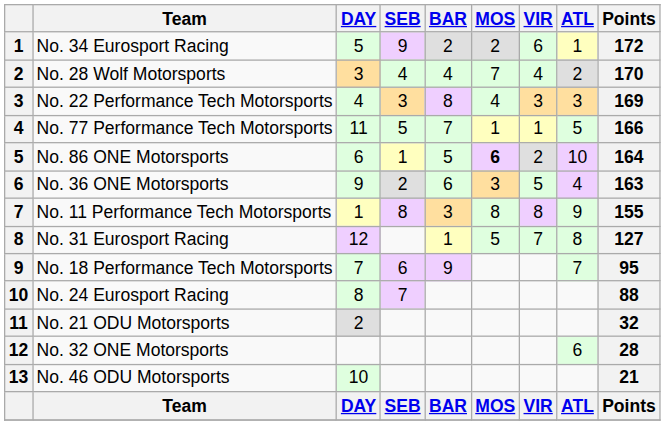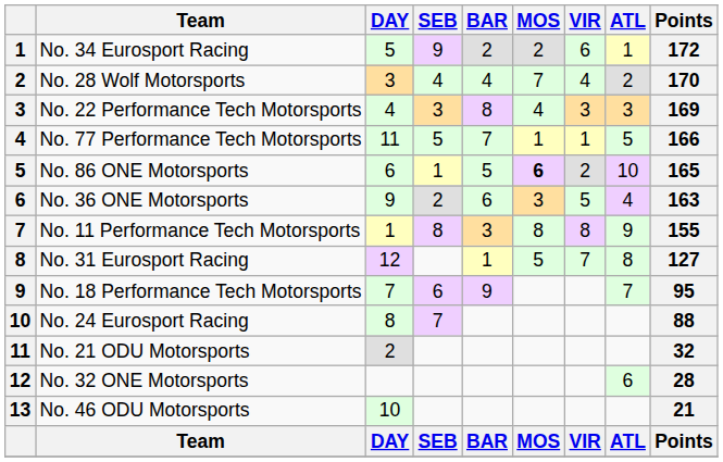 <table class="wikitable" style="font-size: 85%; text-align:center;">
 <tr>
 <th></th>
 <th>Team</th>
 <th><a href='#'>DAY</a></th>
 <th><a href='#'>SEB</a></th>
 <th><a href='#'>BAR</a></th>
 <th><a href='#'>MOS</a></th>
 <th><a href='#'>VIR</a></th>
 <th><a href='#'>ATL</a></th>
 <th>Points</th>
 </tr>
 <tr>
 <th>1</th>
 <td align=left>No. 34 Eurosport Racing</td>
 <td style="background:#DFFFDF;">5</td>
 <td style="background:#EFCFFF;">9</td>
 <td style="background:#DFDFDF;">2</td>
 <td style="background:#DFDFDF;">2</td>
 <td style="background:#DFFFDF;">6</td>
 <td style="background:#FFFFBF;">1</td>
 <th>172</th>
 </tr>
 <tr>
 <th>2</th>
 <td align=left>No. 28 Wolf Motorsports</td>
 <td style="background:#FFDF9F;">3</td>
 <td style="background:#DFFFDF;">4</td>
 <td style="background:#DFFFDF;">4</td>
 <td style="background:#DFFFDF;">7</td>
 <td style="background:#DFFFDF;">4</td>
 <td style="background:#DFDFDF;">2</td>
 <th>170</th>
 </tr>
 <tr>
 <th>3</th>
 <td align=left>No. 22 Performance Tech Motorsports</td>
 <td style="background:#DFFFDF;">4</td>
 <td style="background:#FFDF9F;">3</td>
 <td style="background:#EFCFFF;">8</td>
 <td style="background:#DFFFDF;">4</td>
 <td style="background:#FFDF9F;">3</td>
 <td style="background:#FFDF9F;">3</td>
 <th>169</th>
 </tr>
 <tr>
 <th>4</th>
 <td align=left>No. 77 Performance Tech Motorsports</td>
 <td style="background:#DFFFDF;">11</td>
 <td style="background:#DFFFDF;">5</td>
 <td style="background:#DFFFDF;">7</td>
 <td style="background:#FFFFBF;">1</td>
 <td style="background:#FFFFBF;">1</td>
 <td style="background:#DFFFDF;">5</td>
 <th>166</th>
 </tr>
 <tr>
 <th>5</th>
 <td align=left>No. 86 ONE Motorsports</td>
 <td style="background:#DFFFDF;">6</td>
 <td style="background:#FFFFBF;">1</td>
 <td style="background:#DFFFDF;">5</td>
 <td style="background:#EFCFFF;"><strong>6</strong></td>
 <td style="background:#DFDFDF;">2</td>
 <td style="background:#EFCFFF;">10</td>
-<th>164</th>
+<th>165</th>
 </tr>
 <tr>
 <th>6</th>
 <td align=left>No. 36 ONE Motorsports</td>
 <td style="background:#DFFFDF;">9</td>
 <td style="background:#DFDFDF;">2</td>
 <td style="background:#DFFFDF;">6</td>
 <td style="background:#FFDF9F;">3</td>
 <td style="background:#DFFFDF;">5</td>
 <td style="background:#EFCFFF;">4</td>
 <th>163</th>
 </tr>
 <tr>
 <th>7</th>
 <td align=left>No. 11 Performance Tech Motorsports</td>
 <td style="background:#FFFFBF;">1</td>
 <td style="background:#EFCFFF;">8</td>
 <td style="background:#FFDF9F;">3</td>
 <td style="background:#DFFFDF;">8</td>
 <td style="background:#EFCFFF;">8</td>
 <td style="background:#DFFFDF;">9</td>
 <th>155</th>
 </tr>
 <tr>
 <th>8</th>
 <td align=left>No. 31 Eurosport Racing</td>
 <td style="background:#EFCFFF;">12</td>
 <td></td>
 <td style="background:#FFFFBF;">1</td>
 <td style="background:#DFFFDF;">5</td>
 <td style="background:#DFFFDF;">7</td>
 <td style="background:#DFFFDF;">8</td>
 <th>127</th>
 </tr>
 <tr>
 <th>9</th>
 <td align=left>No. 18 Performance Tech Motorsports</td>
 <td style="background:#DFFFDF;">7</td>
 <td style="background:#EFCFFF;">6</td>
 <td style="background:#EFCFFF;">9</td>
 <td></td>
 <td></td>
 <td style="background:#DFFFDF;">7</td>
 <th>95</th>
 </tr>
 <tr>
 <th>10</th>
 <td align=left>No. 24 Eurosport Racing</td>
 <td style="background:#DFFFDF;">8</td>
 <td style="background:#EFCFFF;">7</td>
 <td></td>
 <td></td>
 <td></td>
 <td></td>
 <th>88</th>
 </tr>
 <tr>
 <th>11</th>
 <td align=left>No. 21 ODU Motorsports</td>
 <td style="background:#DFDFDF;">2</td>
 <td></td>
 <td></td>
 <td></td>
 <td></td>
 <td></td>
 <th>32</th>
 </tr>
 <tr>
 <th>12</th>
 <td align=left>No. 32 ONE Motorsports</td>
 <td></td>
 <td></td>
 <td></td>
 <td></td>
 <td></td>
 <td style="background:#DFFFDF;">6</td>
 <th>28</th>
 </tr>
 <tr>
 <th>13</th>
 <td align=left>No. 46 ODU Motorsports</td>
 <td style="background:#DFFFDF;">10</td>
 <td></td>
 <td></td>
 <td></td>
 <td></td>
 <td></td>
 <th>21</th>
 </tr>
 <tr>
 <th></th>
 <th>Team</th>
 <th><a href='#'>DAY</a></th>
 <th><a href='#'>SEB</a></th>
 <th><a href='#'>BAR</a></th>
 <th><a href='#'>MOS</a></th>
 <th><a href='#'>VIR</a></th>
 <th><a href='#'>ATL</a></th>
 <th>Points</th>
 </tr>
 <tr>
 </tr>
 </table>
